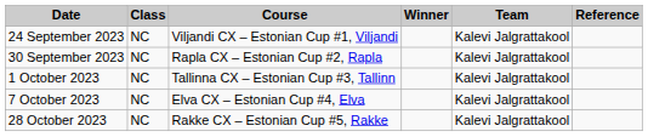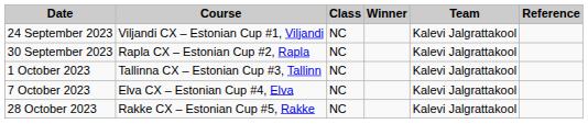 <table class="wikitable sortable alternance ">
 <tr>
 <th scope="col" style="background-color:#CCCCCC;">Date</th>
+<th scope="col" style="background-color:#CCCCCC;">Course</th>
 <th scope="col" style="background-color:#CCCCCC;">Class</th>
-<th scope="col" style="background-color:#CCCCCC;">Course</th>
 <th scope="col" style="background-color:#CCCCCC;">Winner</th>
 <th scope="col" style="background-color:#CCCCCC;">Team</th>
 <th scope="col" style="background-color:#CCCCCC;">Reference</th>
 </tr>
 <tr>
 <td>24 September 2023</td>
+<td> Viljandi CX – Estonian Cup #1, <a href='#'>Viljandi</a></td>
 <td>NC</td>
-<td> Viljandi CX – Estonian Cup #1, <a href='#'>Viljandi</a></td>
 <td></td>
 <td>Kalevi Jalgrattakool</td>
 <td></td>
 </tr>
 <tr>
 <td>30 September 2023</td>
+<td> Rapla CX – Estonian Cup #2, <a href='#'>Rapla</a></td>
 <td>NC</td>
-<td> Rapla CX – Estonian Cup #2, <a href='#'>Rapla</a></td>
 <td></td>
 <td>Kalevi Jalgrattakool</td>
 <td></td>
 </tr>
 <tr>
 <td>1 October 2023</td>
+<td> Tallinna CX – Estonian Cup #3, <a href='#'>Tallinn</a></td>
 <td>NC</td>
-<td> Tallinna CX – Estonian Cup #3, <a href='#'>Tallinn</a></td>
 <td></td>
 <td>Kalevi Jalgrattakool</td>
 <td></td>
 </tr>
 <tr>
 <td>7 October 2023</td>
+<td> Elva CX – Estonian Cup #4, <a href='#'>Elva</a></td>
 <td>NC</td>
-<td> Elva CX – Estonian Cup #4, <a href='#'>Elva</a></td>
 <td></td>
 <td>Kalevi Jalgrattakool</td>
 <td></td>
 </tr>
 <tr>
 <td>28 October 2023</td>
+<td> Rakke CX – Estonian Cup #5, <a href='#'>Rakke</a></td>
 <td>NC</td>
-<td> Rakke CX – Estonian Cup #5, <a href='#'>Rakke</a></td>
 <td></td>
 <td>Kalevi Jalgrattakool</td>
 <td></td>
 </tr>
 </table>
